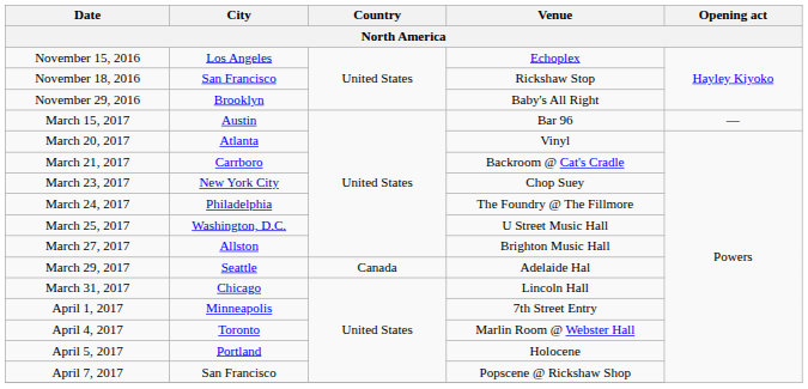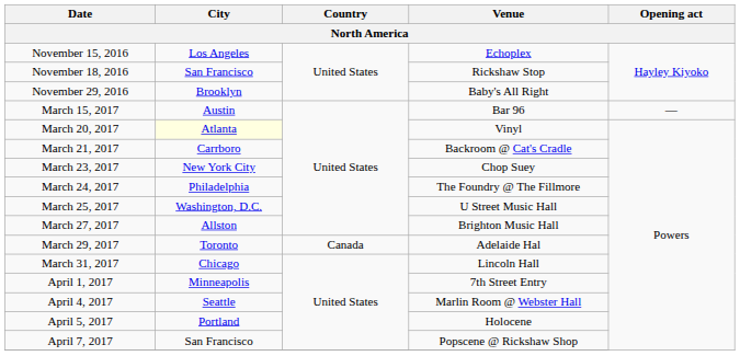 <table class="wikitable plainrowheaders" style="text-align:center;">
 <tr>
 <th scope="col" style="width:12em;">Date</th>
 <th scope="col" style="width:10em;">City</th>
 <th scope="col" style="width:10em;">Country</th>
 <th scope="col" style="width:16em;">Venue</th>
 <th scope="col" style="width:10em;">Opening act</th>
 </tr>
 <tr>
 <th colspan="10">North America</th>
 </tr>
 <tr>
 <td>November 15, 2016</td>
 <td><a href='#'>Los Angeles</a></td>
 <td rowspan="3">United States</td>
 <td><a href='#'>Echoplex</a></td>
 <td rowspan="3"><a href='#'>Hayley Kiyoko</a></td>
 </tr>
 <tr>
 <td>November 18, 2016</td>
 <td><a href='#'>San Francisco</a></td>
 <td>Rickshaw Stop</td>
 </tr>
 <tr>
 <td>November 29, 2016</td>
 <td><a href='#'>Brooklyn</a></td>
 <td>Baby's All Right</td>
 </tr>
 <tr>
 <td>March 15, 2017</td>
 <td><a href='#'>Austin</a></td>
 <td rowspan="7">United States</td>
 <td>Bar 96</td>
 <td>—</td>
 </tr>
 <tr>
 <td>March 20, 2017</td>
-<td><a href='#'>Atlanta</a></td>
+<td style="background: lightyellow;"><a href='#'>Atlanta</a></td>
 <td>Vinyl</td>
 <td rowspan="13">Powers</td>
 </tr>
 <tr>
 <td>March 21, 2017</td>
 <td><a href='#'>Carrboro</a></td>
 <td>Backroom @ <a href='#'>Cat's Cradle</a></td>
 </tr>
 <tr>
 <td>March 23, 2017</td>
 <td><a href='#'>New York City</a></td>
 <td>Chop Suey</td>
 </tr>
 <tr>
 <td>March 24, 2017</td>
 <td><a href='#'>Philadelphia</a></td>
 <td>The Foundry @ The Fillmore</td>
 </tr>
 <tr>
 <td>March 25, 2017</td>
 <td><a href='#'>Washington, D.C.</a></td>
 <td>U Street Music Hall</td>
 </tr>
 <tr>
 <td>March 27, 2017</td>
 <td><a href='#'>Allston</a></td>
 <td>Brighton Music Hall</td>
 </tr>
 <tr>
 <td>March 29, 2017</td>
-<td><a href='#'>Seattle</a></td>
+<td><a href='#'>Toronto</a></td>
 <td>Canada</td>
 <td>Adelaide Hal</td>
 </tr>
 <tr>
 <td>March 31, 2017</td>
 <td><a href='#'>Chicago</a></td>
 <td rowspan="5">United States</td>
 <td>Lincoln Hall</td>
 </tr>
 <tr>
 <td>April 1, 2017</td>
 <td><a href='#'>Minneapolis</a></td>
 <td>7th Street Entry</td>
 </tr>
 <tr>
 <td>April 4, 2017</td>
-<td><a href='#'>Toronto</a></td>
+<td><a href='#'>Seattle</a></td>
 <td>Marlin Room @ <a href='#'>Webster Hall</a></td>
 </tr>
 <tr>
 <td>April 5, 2017</td>
 <td><a href='#'>Portland</a></td>
 <td>Holocene</td>
 </tr>
 <tr>
 <td>April 7, 2017</td>
 <td>San Francisco</td>
 <td>Popscene @ Rickshaw Shop</td>
 </tr>
 <tr>
 </tr>
 </table>
